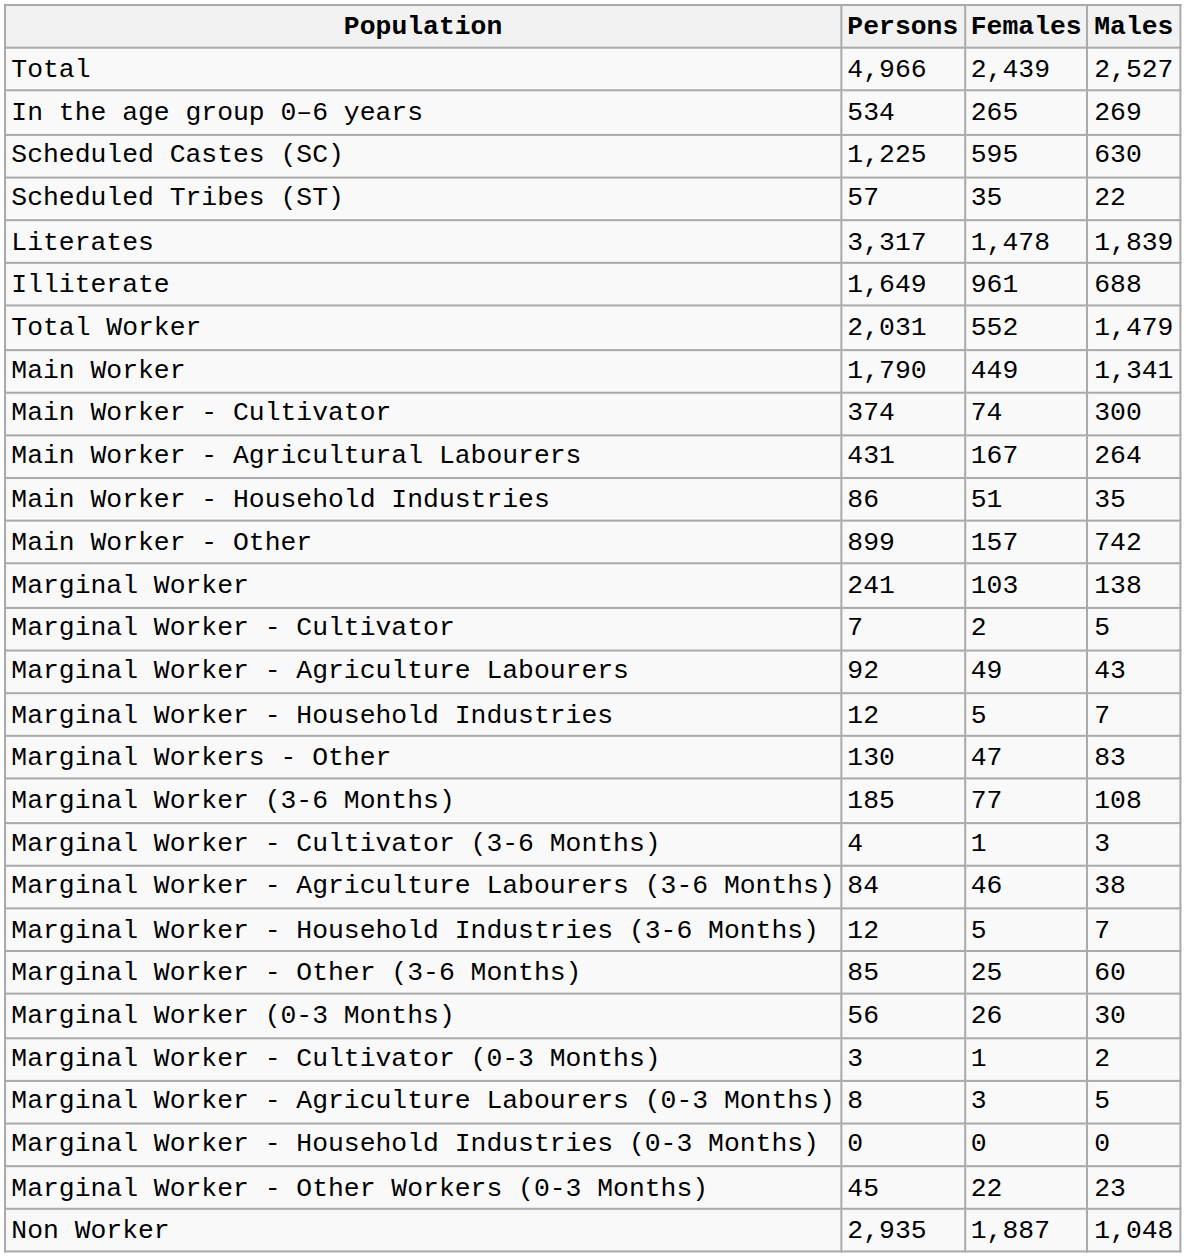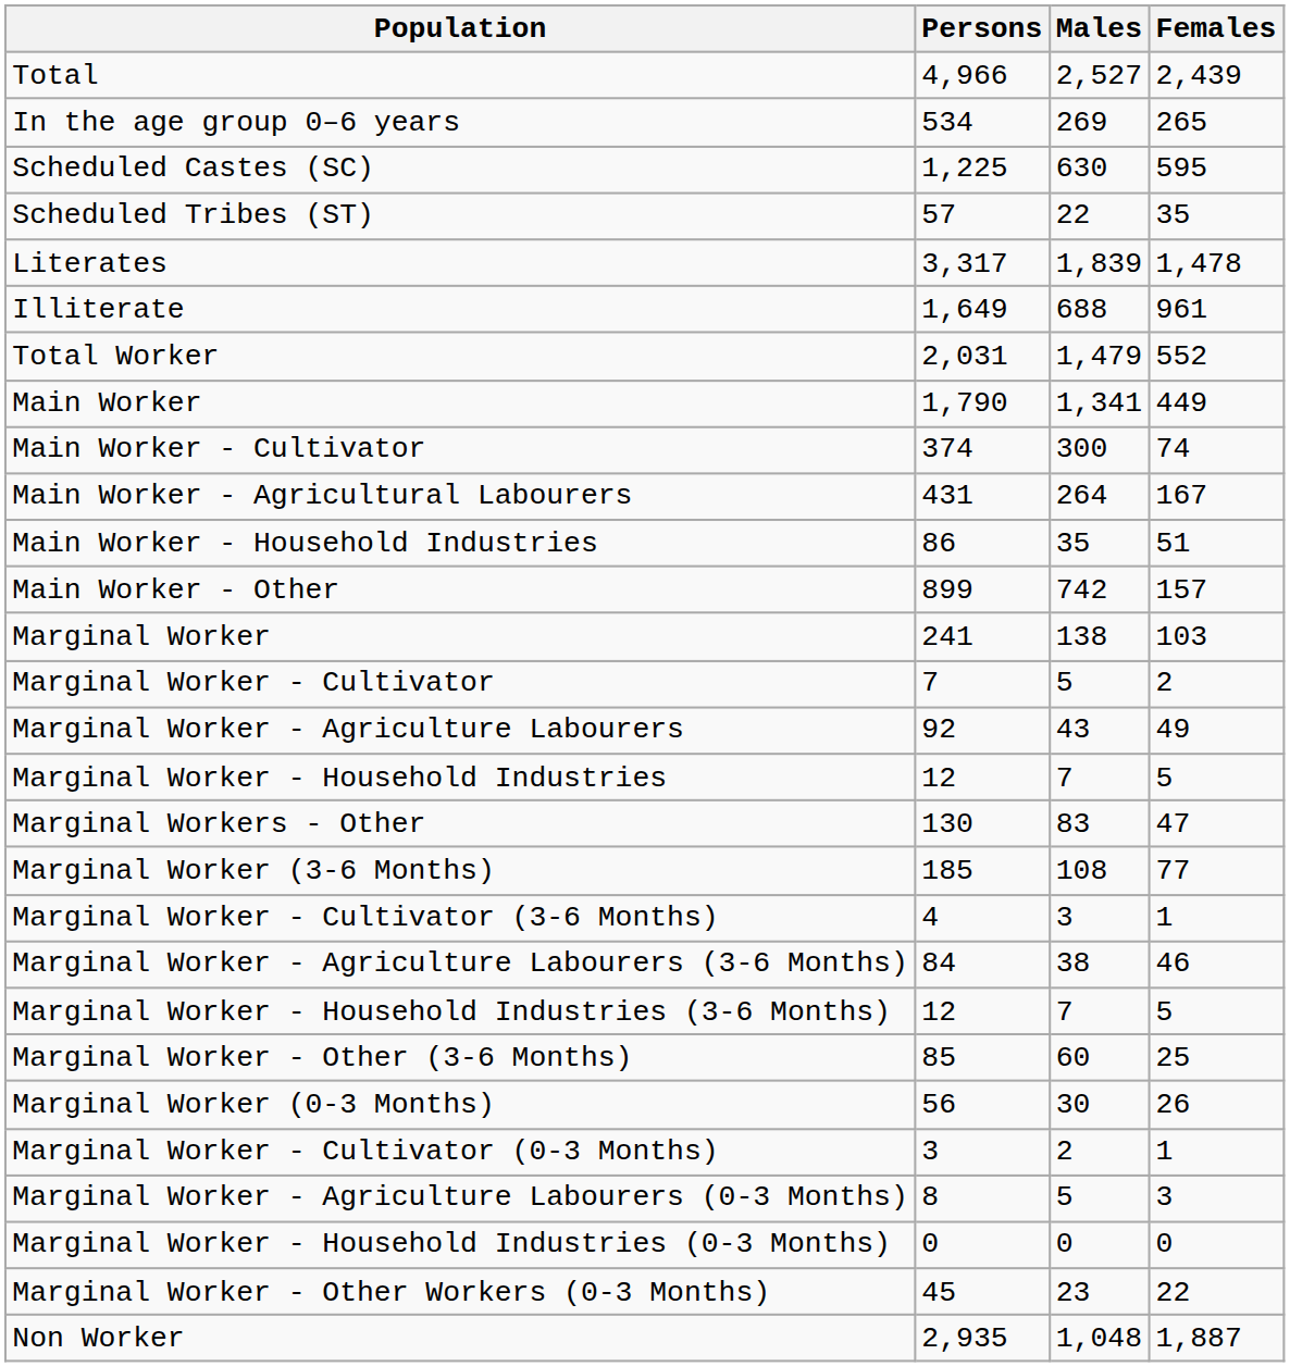 <table class="wikitable">
 <tr>
 <th>Population</th>
 <th>Persons</th>
+<th>Males</th>
 <th>Females</th>
-<th>Males</th>
 </tr>
 <tr>
 <td>Total</td>
 <td>4,966</td>
+<td>2,527</td>
 <td>2,439</td>
-<td>2,527</td>
 </tr>
 <tr>
 <td>In the age  group 0–6 years</td>
 <td>534</td>
+<td>269</td>
 <td>265</td>
-<td>269</td>
 </tr>
 <tr>
 <td>Scheduled  Castes (SC)</td>
 <td>1,225</td>
+<td>630</td>
 <td>595</td>
-<td>630</td>
 </tr>
 <tr>
 <td>Scheduled  Tribes (ST)</td>
 <td>57</td>
+<td>22</td>
 <td>35</td>
-<td>22</td>
 </tr>
 <tr>
 <td>Literates</td>
 <td>3,317</td>
+<td>1,839</td>
 <td>1,478</td>
-<td>1,839</td>
 </tr>
 <tr>
 <td>Illiterate</td>
 <td>1,649</td>
+<td>688</td>
 <td>961</td>
-<td>688</td>
 </tr>
 <tr>
 <td>Total Worker</td>
 <td>2,031</td>
+<td>1,479</td>
 <td>552</td>
-<td>1,479</td>
 </tr>
 <tr>
 <td>Main Worker</td>
 <td>1,790</td>
+<td>1,341</td>
 <td>449</td>
-<td>1,341</td>
 </tr>
 <tr>
 <td>Main Worker -  Cultivator</td>
 <td>374</td>
+<td>300</td>
 <td>74</td>
-<td>300</td>
 </tr>
 <tr>
 <td>Main Worker -  Agricultural Labourers</td>
 <td>431</td>
+<td>264</td>
 <td>167</td>
-<td>264</td>
 </tr>
 <tr>
 <td>Main Worker -  Household Industries</td>
 <td>86</td>
+<td>35</td>
 <td>51</td>
-<td>35</td>
 </tr>
 <tr>
 <td>Main Worker -  Other</td>
 <td>899</td>
+<td>742</td>
 <td>157</td>
-<td>742</td>
 </tr>
 <tr>
 <td>Marginal  Worker</td>
 <td>241</td>
+<td>138</td>
 <td>103</td>
-<td>138</td>
 </tr>
 <tr>
 <td>Marginal  Worker - Cultivator</td>
 <td>7</td>
+<td>5</td>
 <td>2</td>
-<td>5</td>
 </tr>
 <tr>
 <td>Marginal  Worker - Agriculture Labourers</td>
 <td>92</td>
+<td>43</td>
 <td>49</td>
-<td>43</td>
 </tr>
 <tr>
 <td>Marginal  Worker - Household Industries</td>
 <td>12</td>
+<td>7</td>
 <td>5</td>
-<td>7</td>
 </tr>
 <tr>
 <td>Marginal  Workers - Other</td>
 <td>130</td>
+<td>83</td>
 <td>47</td>
-<td>83</td>
 </tr>
 <tr>
 <td>Marginal  Worker (3-6 Months)</td>
 <td>185</td>
+<td>108</td>
 <td>77</td>
-<td>108</td>
 </tr>
 <tr>
 <td>Marginal  Worker - Cultivator (3-6 Months)</td>
 <td>4</td>
+<td>3</td>
 <td>1</td>
-<td>3</td>
 </tr>
 <tr>
 <td>Marginal  Worker - Agriculture Labourers (3-6 Months)</td>
 <td>84</td>
+<td>38</td>
 <td>46</td>
-<td>38</td>
 </tr>
 <tr>
 <td>Marginal  Worker - Household Industries (3-6 Months)</td>
 <td>12</td>
+<td>7</td>
 <td>5</td>
-<td>7</td>
 </tr>
 <tr>
 <td>Marginal  Worker - Other (3-6 Months)</td>
 <td>85</td>
+<td>60</td>
 <td>25</td>
-<td>60</td>
 </tr>
 <tr>
 <td>Marginal  Worker (0-3 Months)</td>
 <td>56</td>
+<td>30</td>
 <td>26</td>
-<td>30</td>
 </tr>
 <tr>
 <td>Marginal  Worker - Cultivator (0-3 Months)</td>
 <td>3</td>
+<td>2</td>
 <td>1</td>
-<td>2</td>
 </tr>
 <tr>
 <td>Marginal  Worker - Agriculture Labourers (0-3 Months)</td>
 <td>8</td>
+<td>5</td>
 <td>3</td>
-<td>5</td>
 </tr>
 <tr>
 <td>Marginal  Worker - Household Industries (0-3 Months)</td>
 <td>0</td>
 <td>0</td>
 <td>0</td>
 </tr>
 <tr>
 <td>Marginal  Worker - Other Workers (0-3 Months)</td>
 <td>45</td>
+<td>23</td>
 <td>22</td>
-<td>23</td>
 </tr>
 <tr>
 <td>Non Worker</td>
 <td>2,935</td>
+<td>1,048</td>
 <td>1,887</td>
-<td>1,048</td>
 </tr>
 </table>
